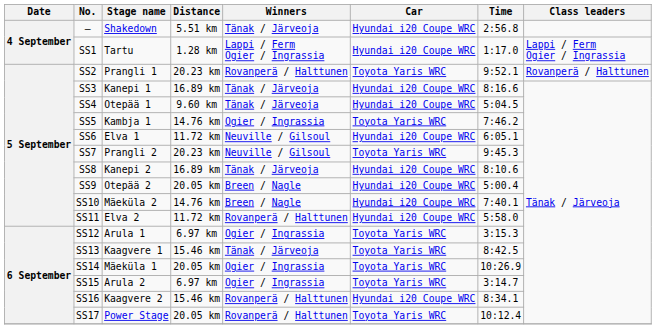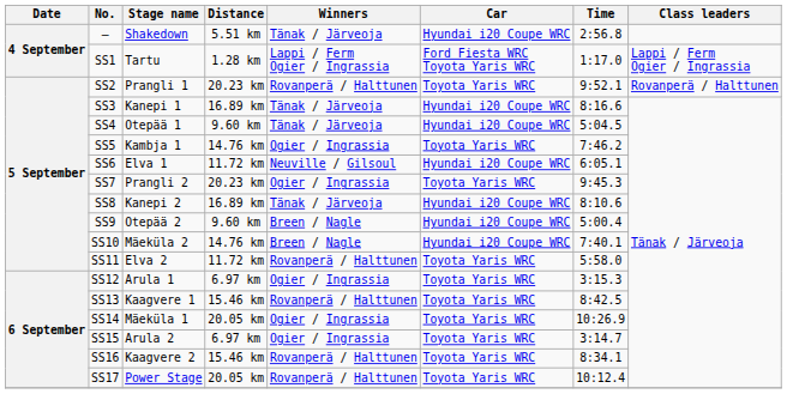 <table class="wikitable" style="font-size: 85%;">
 <tr>
 <th>Date</th>
 <th>No.</th>
 <th>Stage name</th>
 <th>Distance</th>
 <th>Winners</th>
 <th>Car</th>
 <th>Time</th>
 <th nowrap>Class leaders</th>
 </tr>
 <tr>
 <th rowspan="2">4 September</th>
 <td align="center">—</td>
 <td><a href='#'>Shakedown</a></td>
 <td align="center">5.51 km</td>
 <td><a href='#'>Tänak</a> / <a href='#'>Järveoja</a></td>
 <td><a href='#'>Hyundai i20 Coupe WRC</a></td>
 <td align="center">2:56.8</td>
 <td></td>
 </tr>
 <tr>
 <td align="center">SS1</td>
 <td>Tartu</td>
 <td align="center">1.28 km</td>
 <td><a href='#'>Lappi</a> / <a href='#'>Ferm</a><br><a href='#'>Ogier</a> / <a href='#'>Ingrassia</a></td>
-<td><a href='#'>Hyundai i20 Coupe WRC</a></td>
+<td><a href='#'>Ford Fiesta WRC</a><br><a href='#'>Toyota Yaris WRC</a></td>
 <td align="center">1:17.0</td>
 <td><a href='#'>Lappi</a> / <a href='#'>Ferm</a><br><a href='#'>Ogier</a> / <a href='#'>Ingrassia</a></td>
 </tr>
 <tr>
 <th rowspan="10">5 September</th>
 <td align="center">SS2</td>
 <td>Prangli 1</td>
 <td align="center">20.23 km</td>
 <td><a href='#'>Rovanperä</a> / <a href='#'>Halttunen</a></td>
 <td><a href='#'>Toyota Yaris WRC</a></td>
 <td align="center">9:52.1</td>
 <td><a href='#'>Rovanperä</a> / <a href='#'>Halttunen</a></td>
 </tr>
 <tr>
 <td align="center">SS3</td>
 <td>Kanepi 1</td>
 <td align="center">16.89 km</td>
 <td><a href='#'>Tänak</a> / <a href='#'>Järveoja</a></td>
 <td><a href='#'>Hyundai i20 Coupe WRC</a></td>
 <td align="center">8:16.6</td>
 <td rowspan="15"><a href='#'>Tänak</a> / <a href='#'>Järveoja</a></td>
 </tr>
 <tr>
 <td align="center">SS4</td>
 <td>Otepää 1</td>
 <td align="center">9.60 km</td>
 <td><a href='#'>Tänak</a> / <a href='#'>Järveoja</a></td>
 <td><a href='#'>Hyundai i20 Coupe WRC</a></td>
 <td align="center">5:04.5</td>
 </tr>
 <tr>
 <td align="center">SS5</td>
 <td>Kambja 1</td>
 <td align="center">14.76 km</td>
 <td><a href='#'>Ogier</a> / <a href='#'>Ingrassia</a></td>
 <td><a href='#'>Toyota Yaris WRC</a></td>
 <td align="center">7:46.2</td>
 </tr>
 <tr>
 <td align="center">SS6</td>
 <td>Elva 1</td>
 <td align="center">11.72 km</td>
 <td><a href='#'>Neuville</a> / <a href='#'>Gilsoul</a></td>
 <td><a href='#'>Hyundai i20 Coupe WRC</a></td>
 <td align="center">6:05.1</td>
 </tr>
 <tr>
 <td align="center">SS7</td>
 <td>Prangli 2</td>
 <td align="center">20.23 km</td>
-<td><a href='#'>Neuville</a> / <a href='#'>Gilsoul</a></td>
+<td><a href='#'>Ogier</a> / <a href='#'>Ingrassia</a></td>
 <td><a href='#'>Toyota Yaris WRC</a></td>
 <td align="center">9:45.3</td>
 </tr>
 <tr>
 <td align="center">SS8</td>
 <td>Kanepi 2</td>
 <td align="center">16.89 km</td>
 <td><a href='#'>Tänak</a> / <a href='#'>Järveoja</a></td>
 <td><a href='#'>Hyundai i20 Coupe WRC</a></td>
 <td align="center">8:10.6</td>
 </tr>
 <tr>
 <td align="center">SS9</td>
 <td>Otepää 2</td>
-<td align="center">20.05 km</td>
+<td align="center">9.60 km</td>
 <td><a href='#'>Breen</a> / <a href='#'>Nagle</a></td>
 <td><a href='#'>Hyundai i20 Coupe WRC</a></td>
 <td align="center">5:00.4</td>
 </tr>
 <tr>
 <td align="center">SS10</td>
 <td>Mäeküla 2</td>
 <td align="center">14.76 km</td>
 <td><a href='#'>Breen</a> / <a href='#'>Nagle</a></td>
 <td><a href='#'>Hyundai i20 Coupe WRC</a></td>
 <td align="center">7:40.1</td>
 </tr>
 <tr>
 <td align="center">SS11</td>
 <td>Elva 2</td>
 <td align="center">11.72 km</td>
 <td><a href='#'>Rovanperä</a> / <a href='#'>Halttunen</a></td>
-<td><a href='#'>Hyundai i20 Coupe WRC</a></td>
+<td><a href='#'>Toyota Yaris WRC</a></td>
 <td align="center">5:58.0</td>
 </tr>
 <tr>
 <th rowspan="6">6 September</th>
 <td align="center">SS12</td>
 <td>Arula 1</td>
 <td align="center">6.97 km</td>
 <td><a href='#'>Ogier</a> / <a href='#'>Ingrassia</a></td>
 <td><a href='#'>Toyota Yaris WRC</a></td>
 <td align="center">3:15.3</td>
 </tr>
 <tr>
 <td align="center">SS13</td>
 <td>Kaagvere 1</td>
 <td align="center">15.46 km</td>
-<td><a href='#'>Tänak</a> / <a href='#'>Järveoja</a></td>
+<td><a href='#'>Rovanperä</a> / <a href='#'>Halttunen</a></td>
 <td><a href='#'>Toyota Yaris WRC</a></td>
 <td align="center">8:42.5</td>
 </tr>
 <tr>
 <td align="center">SS14</td>
 <td>Mäeküla 1</td>
 <td align="center">20.05 km</td>
 <td><a href='#'>Ogier</a> / <a href='#'>Ingrassia</a></td>
 <td><a href='#'>Toyota Yaris WRC</a></td>
 <td align="center">10:26.9</td>
 </tr>
 <tr>
 <td align="center">SS15</td>
 <td>Arula 2</td>
 <td align="center">6.97 km</td>
 <td><a href='#'>Ogier</a> / <a href='#'>Ingrassia</a></td>
 <td><a href='#'>Toyota Yaris WRC</a></td>
 <td align="center">3:14.7</td>
 </tr>
 <tr>
 <td align="center">SS16</td>
 <td>Kaagvere 2</td>
 <td align="center">15.46 km</td>
 <td><a href='#'>Rovanperä</a> / <a href='#'>Halttunen</a></td>
-<td><a href='#'>Hyundai i20 Coupe WRC</a></td>
+<td><a href='#'>Toyota Yaris WRC</a></td>
 <td align="center">8:34.1</td>
 </tr>
 <tr>
 <td align="center">SS17</td>
 <td><a href='#'>Power Stage</a></td>
 <td align="center">20.05 km</td>
 <td><a href='#'>Rovanperä</a> / <a href='#'>Halttunen</a></td>
 <td><a href='#'>Toyota Yaris WRC</a></td>
 <td align="center">10:12.4</td>
 </tr>
 <tr>
 </tr>
 </table>
